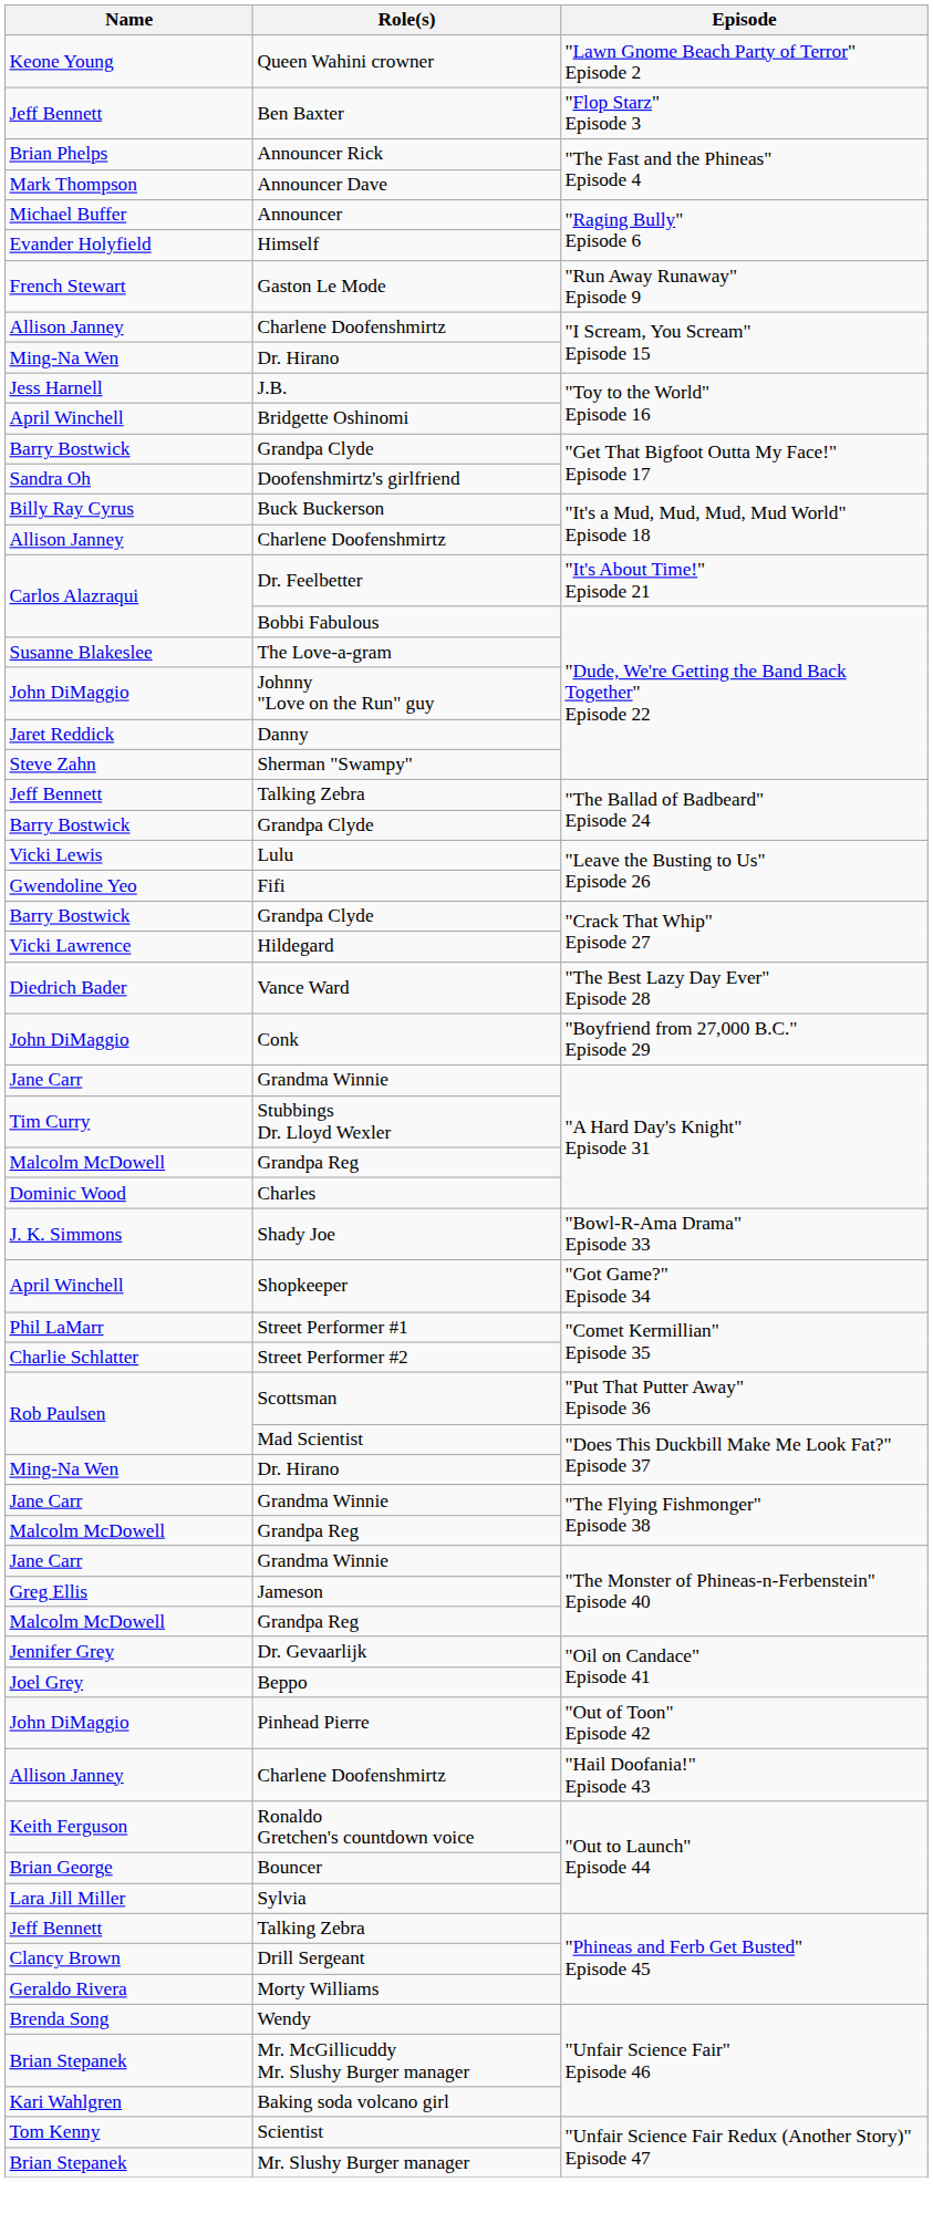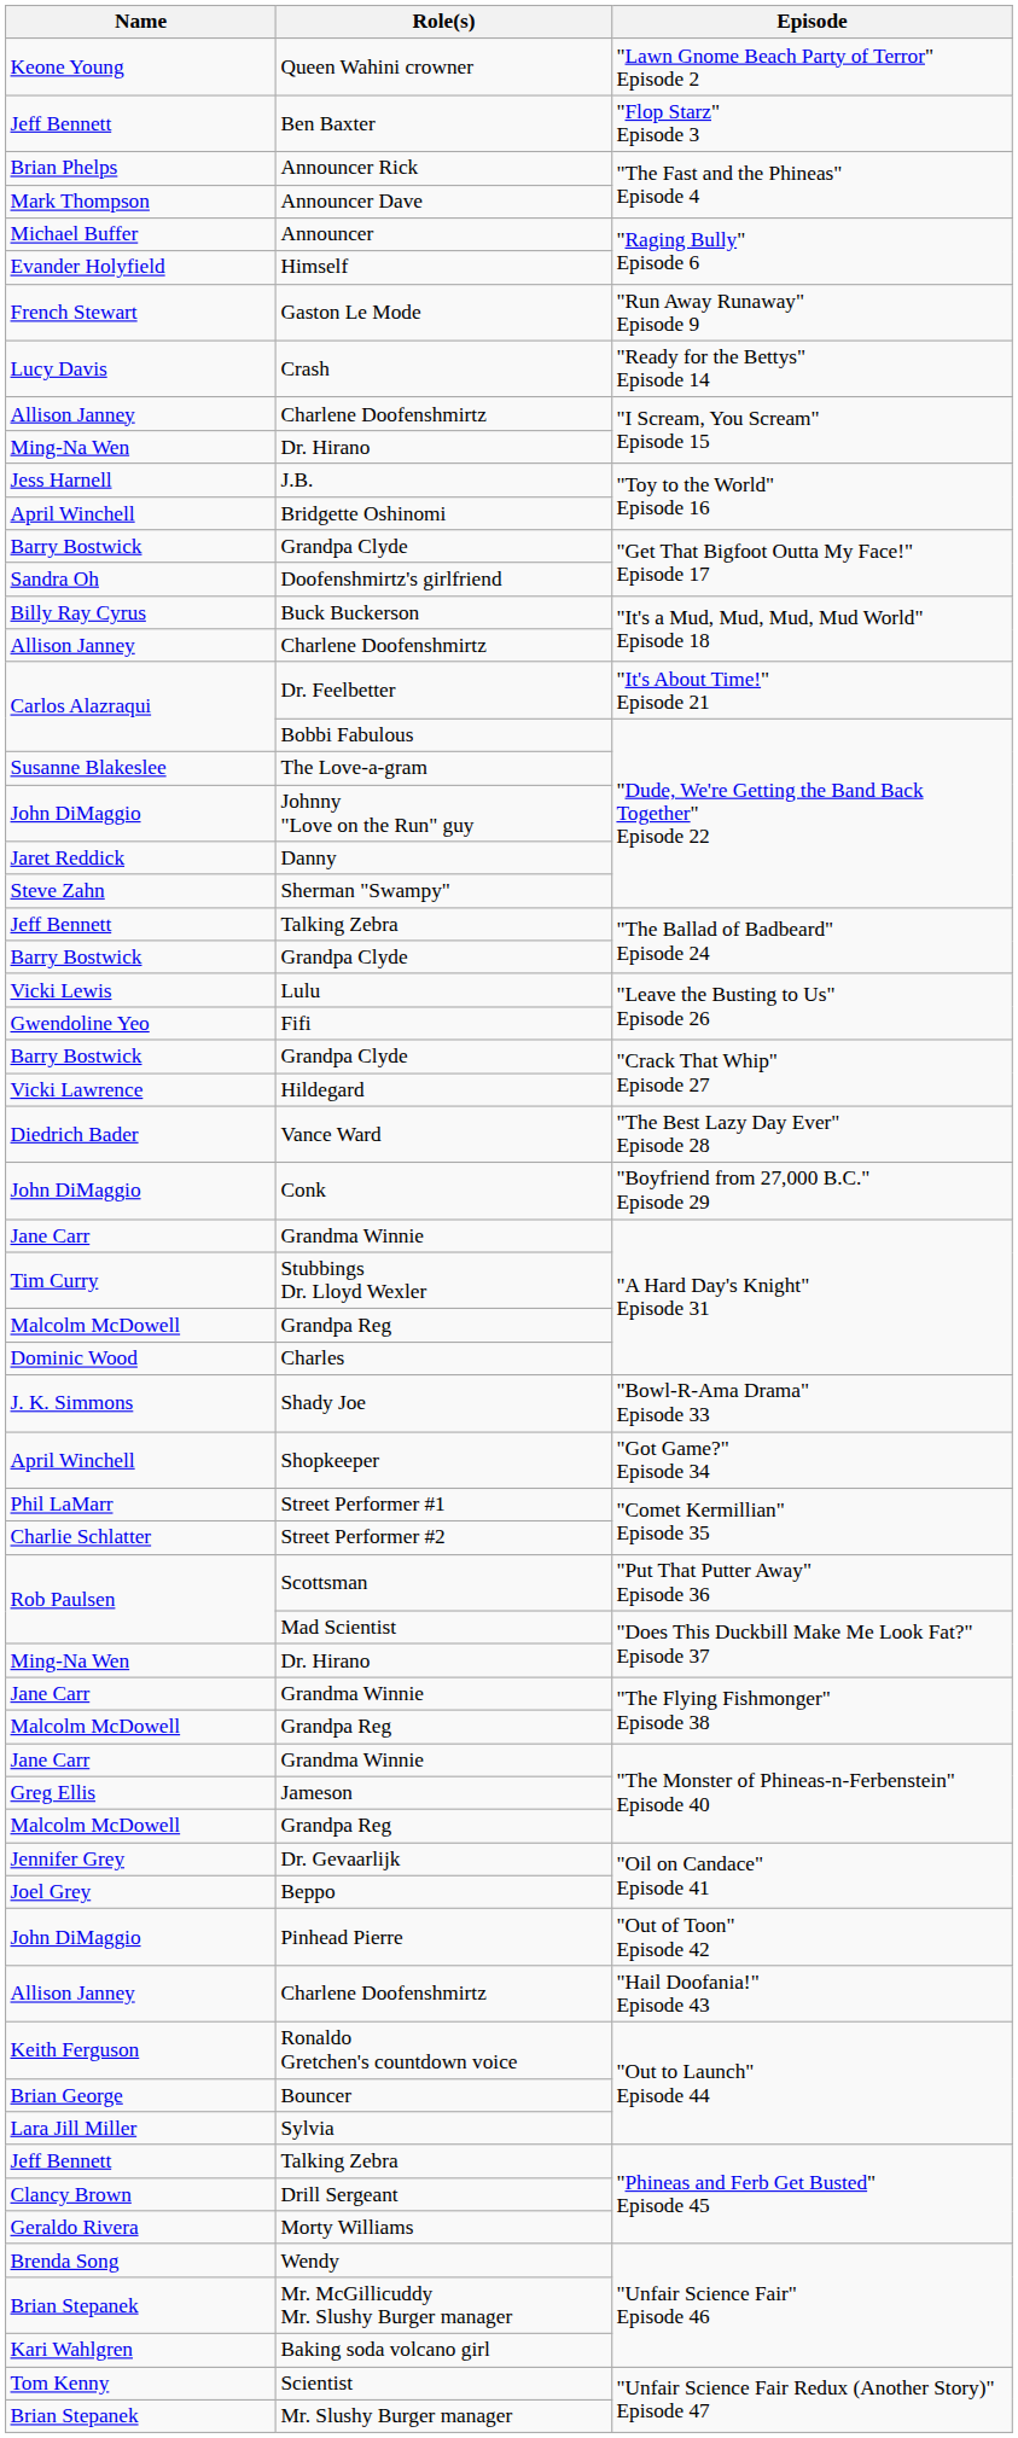 <table class="wikitable">
 <tr>
 <th scope="col" style="width: 200px;">Name</th>
 <th scope="col" style="width: 250px;">Role(s)</th>
 <th scope="col" style="width: 300px;">Episode</th>
 </tr>
 <tr>
 <td><a href='#'>Keone Young</a></td>
 <td>Queen Wahini crowner</td>
 <td>"<a href='#'>Lawn Gnome Beach Party of Terror</a>"<br>Episode 2</td>
 </tr>
 <tr>
 <td><a href='#'>Jeff Bennett</a></td>
 <td>Ben Baxter</td>
 <td>"<a href='#'>Flop Starz</a>"<br>Episode 3</td>
 </tr>
 <tr>
 <td><a href='#'>Brian Phelps</a></td>
 <td>Announcer Rick</td>
 <td rowspan="2">"The Fast and the Phineas"<br>Episode 4</td>
 </tr>
 <tr>
 <td><a href='#'>Mark Thompson</a></td>
 <td>Announcer Dave</td>
 </tr>
 <tr>
 <td><a href='#'>Michael Buffer</a></td>
 <td>Announcer</td>
 <td rowspan="2">"<a href='#'>Raging Bully</a>"<br>Episode 6</td>
 </tr>
 <tr>
 <td><a href='#'>Evander Holyfield</a></td>
 <td>Himself</td>
 </tr>
 <tr>
 <td><a href='#'>French Stewart</a></td>
 <td>Gaston Le Mode</td>
 <td>"Run Away Runaway"<br>Episode 9</td>
+</tr>
+<tr>
+<td><a href='#'>Lucy Davis</a></td>
+<td>Crash</td>
+<td>"Ready for the Bettys"<br>Episode 14</td>
 </tr>
 <tr>
 <td><a href='#'>Allison Janney</a></td>
 <td>Charlene Doofenshmirtz</td>
 <td rowspan="2">"I Scream, You Scream"<br>Episode 15</td>
 </tr>
 <tr>
 <td><a href='#'>Ming-Na Wen</a></td>
 <td>Dr. Hirano</td>
 </tr>
 <tr>
 <td><a href='#'>Jess Harnell</a></td>
 <td>J.B.</td>
 <td rowspan="2">"Toy to the World"<br>Episode 16</td>
 </tr>
 <tr>
 <td><a href='#'>April Winchell</a></td>
 <td>Bridgette Oshinomi</td>
 </tr>
 <tr>
 <td><a href='#'>Barry Bostwick</a></td>
 <td>Grandpa Clyde</td>
 <td rowspan="2">"Get That Bigfoot Outta My Face!"<br>Episode 17</td>
 </tr>
 <tr>
 <td><a href='#'>Sandra Oh</a></td>
 <td>Doofenshmirtz's girlfriend</td>
 </tr>
 <tr>
 <td><a href='#'>Billy Ray Cyrus</a></td>
 <td>Buck Buckerson</td>
 <td rowspan="2">"It's a Mud, Mud, Mud, Mud World"<br>Episode 18</td>
 </tr>
 <tr>
 <td><a href='#'>Allison Janney</a></td>
 <td>Charlene Doofenshmirtz</td>
 </tr>
 <tr>
 <td rowspan="2"><a href='#'>Carlos Alazraqui</a></td>
 <td>Dr. Feelbetter</td>
 <td>"<a href='#'>It's About Time!</a>"<br>Episode 21</td>
 </tr>
 <tr>
 <td>Bobbi Fabulous</td>
 <td rowspan="5">"<a href='#'>Dude, We're Getting the Band Back Together</a>"<br>Episode 22</td>
 </tr>
 <tr>
 <td><a href='#'>Susanne Blakeslee</a></td>
 <td>The Love-a-gram</td>
 </tr>
 <tr>
 <td><a href='#'>John DiMaggio</a></td>
 <td>Johnny<br>"Love on the Run" guy</td>
 </tr>
 <tr>
 <td><a href='#'>Jaret Reddick</a></td>
 <td>Danny</td>
 </tr>
 <tr>
 <td><a href='#'>Steve Zahn</a></td>
 <td>Sherman "Swampy"</td>
 </tr>
 <tr>
 <td><a href='#'>Jeff Bennett</a></td>
 <td>Talking Zebra</td>
 <td rowspan="2">"The Ballad of Badbeard"<br>Episode 24</td>
 </tr>
 <tr>
 <td><a href='#'>Barry Bostwick</a></td>
 <td>Grandpa Clyde</td>
 </tr>
 <tr>
 <td><a href='#'>Vicki Lewis</a></td>
 <td>Lulu</td>
 <td rowspan="2">"Leave the Busting to Us"<br>Episode 26</td>
 </tr>
 <tr>
 <td><a href='#'>Gwendoline Yeo</a></td>
 <td>Fifi</td>
 </tr>
 <tr>
 <td><a href='#'>Barry Bostwick</a></td>
 <td>Grandpa Clyde</td>
 <td rowspan="2">"Crack That Whip"<br>Episode 27</td>
 </tr>
 <tr>
 <td><a href='#'>Vicki Lawrence</a></td>
 <td>Hildegard</td>
 </tr>
 <tr>
 <td><a href='#'>Diedrich Bader</a></td>
 <td>Vance Ward</td>
 <td>"The Best Lazy Day Ever"<br>Episode 28</td>
 </tr>
 <tr>
 <td><a href='#'>John DiMaggio</a></td>
 <td>Conk</td>
 <td>"Boyfriend from 27,000 B.C."<br>Episode 29</td>
 </tr>
 <tr>
 <td><a href='#'>Jane Carr</a></td>
 <td>Grandma Winnie</td>
 <td rowspan="4">"A Hard Day's Knight"<br>Episode 31</td>
 </tr>
 <tr>
 <td><a href='#'>Tim Curry</a></td>
 <td>Stubbings<br>Dr. Lloyd Wexler</td>
 </tr>
 <tr>
 <td><a href='#'>Malcolm McDowell</a></td>
 <td>Grandpa Reg</td>
 </tr>
 <tr>
 <td><a href='#'>Dominic Wood</a></td>
 <td>Charles</td>
 </tr>
 <tr>
 <td><a href='#'>J. K. Simmons</a></td>
 <td>Shady Joe</td>
 <td>"Bowl-R-Ama Drama"<br>Episode 33</td>
 </tr>
 <tr>
 <td><a href='#'>April Winchell</a></td>
 <td>Shopkeeper</td>
 <td>"Got Game?"<br>Episode 34</td>
 </tr>
 <tr>
 <td><a href='#'>Phil LaMarr</a></td>
 <td>Street Performer #1</td>
 <td rowspan="2">"Comet Kermillian"<br>Episode 35</td>
 </tr>
 <tr>
 <td><a href='#'>Charlie Schlatter</a></td>
 <td>Street Performer #2</td>
 </tr>
 <tr>
 <td rowspan="2"><a href='#'>Rob Paulsen</a></td>
 <td>Scottsman</td>
 <td>"Put That Putter Away"<br>Episode 36</td>
 </tr>
 <tr>
 <td>Mad Scientist</td>
 <td rowspan="2">"Does This Duckbill Make Me Look Fat?"<br>Episode 37</td>
 </tr>
 <tr>
 <td><a href='#'>Ming-Na Wen</a></td>
 <td>Dr. Hirano</td>
 </tr>
 <tr>
 <td><a href='#'>Jane Carr</a></td>
 <td>Grandma Winnie</td>
 <td rowspan="2">"The Flying Fishmonger"<br>Episode 38</td>
 </tr>
 <tr>
 <td><a href='#'>Malcolm McDowell</a></td>
 <td>Grandpa Reg</td>
 </tr>
 <tr>
 <td><a href='#'>Jane Carr</a></td>
 <td>Grandma Winnie</td>
 <td rowspan="3">"The Monster of Phineas-n-Ferbenstein"<br>Episode 40</td>
 </tr>
 <tr>
 <td><a href='#'>Greg Ellis</a></td>
 <td>Jameson</td>
 </tr>
 <tr>
 <td><a href='#'>Malcolm McDowell</a></td>
 <td>Grandpa Reg</td>
 </tr>
 <tr>
 <td><a href='#'>Jennifer Grey</a></td>
 <td>Dr. Gevaarlijk</td>
 <td rowspan="2">"Oil on Candace"<br>Episode 41</td>
 </tr>
 <tr>
 <td><a href='#'>Joel Grey</a></td>
 <td>Beppo</td>
 </tr>
 <tr>
 <td><a href='#'>John DiMaggio</a></td>
 <td>Pinhead Pierre</td>
 <td>"Out of Toon"<br>Episode 42</td>
 </tr>
 <tr>
 <td><a href='#'>Allison Janney</a></td>
 <td>Charlene Doofenshmirtz</td>
 <td>"Hail Doofania!"<br>Episode 43</td>
 </tr>
 <tr>
 <td><a href='#'>Keith Ferguson</a></td>
 <td>Ronaldo<br>Gretchen's countdown voice</td>
 <td rowspan="3">"Out to Launch"<br>Episode 44</td>
 </tr>
 <tr>
 <td><a href='#'>Brian George</a></td>
 <td>Bouncer</td>
 </tr>
 <tr>
 <td><a href='#'>Lara Jill Miller</a></td>
 <td>Sylvia</td>
 </tr>
 <tr>
 <td><a href='#'>Jeff Bennett</a></td>
 <td>Talking Zebra</td>
 <td rowspan="3">"<a href='#'>Phineas and Ferb Get Busted</a>"<br>Episode 45</td>
 </tr>
 <tr>
 <td><a href='#'>Clancy Brown</a></td>
 <td>Drill Sergeant</td>
 </tr>
 <tr>
 <td><a href='#'>Geraldo Rivera</a></td>
 <td>Morty Williams</td>
 </tr>
 <tr>
 <td><a href='#'>Brenda Song</a></td>
 <td>Wendy</td>
 <td rowspan="3">"Unfair Science Fair"<br>Episode 46</td>
 </tr>
 <tr>
 <td><a href='#'>Brian Stepanek</a></td>
 <td>Mr. McGillicuddy<br>Mr. Slushy Burger manager</td>
 </tr>
 <tr>
 <td><a href='#'>Kari Wahlgren</a></td>
 <td>Baking soda volcano girl</td>
 </tr>
 <tr>
 <td><a href='#'>Tom Kenny</a></td>
 <td>Scientist</td>
 <td rowspan="2">"Unfair Science Fair Redux (Another Story)"<br>Episode 47</td>
 </tr>
 <tr>
 <td><a href='#'>Brian Stepanek</a></td>
 <td>Mr. Slushy Burger manager</td>
 </tr>
 </table>
